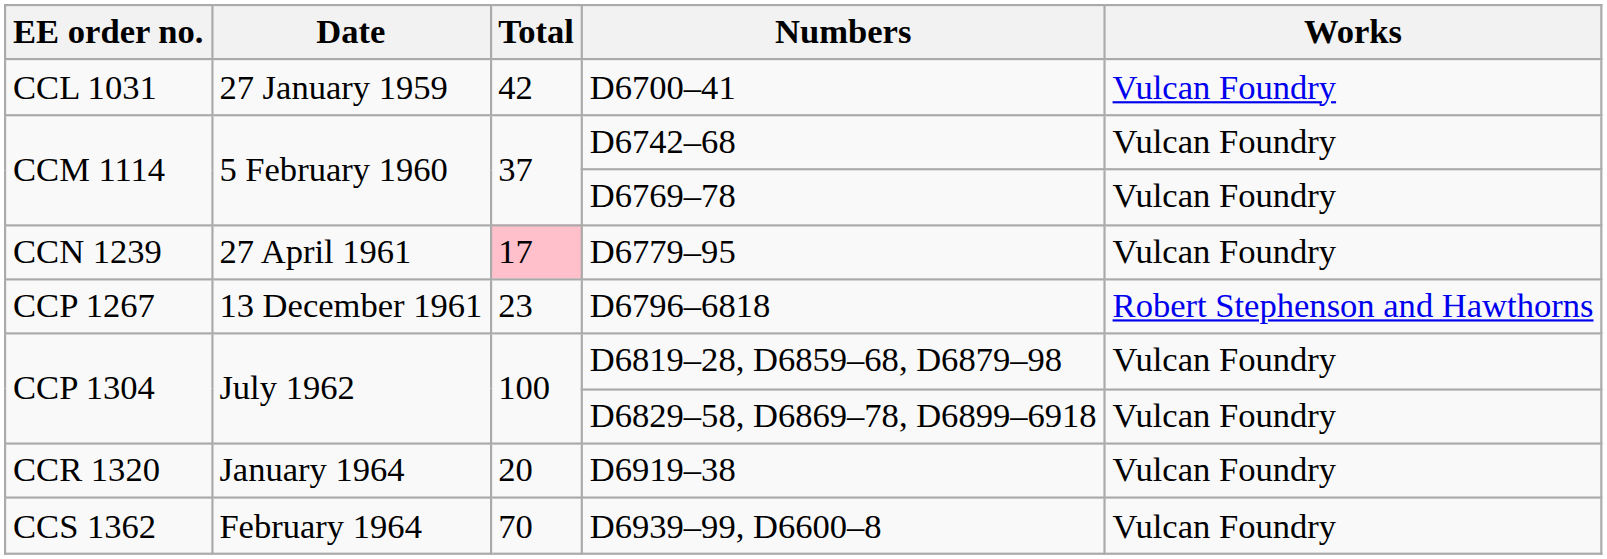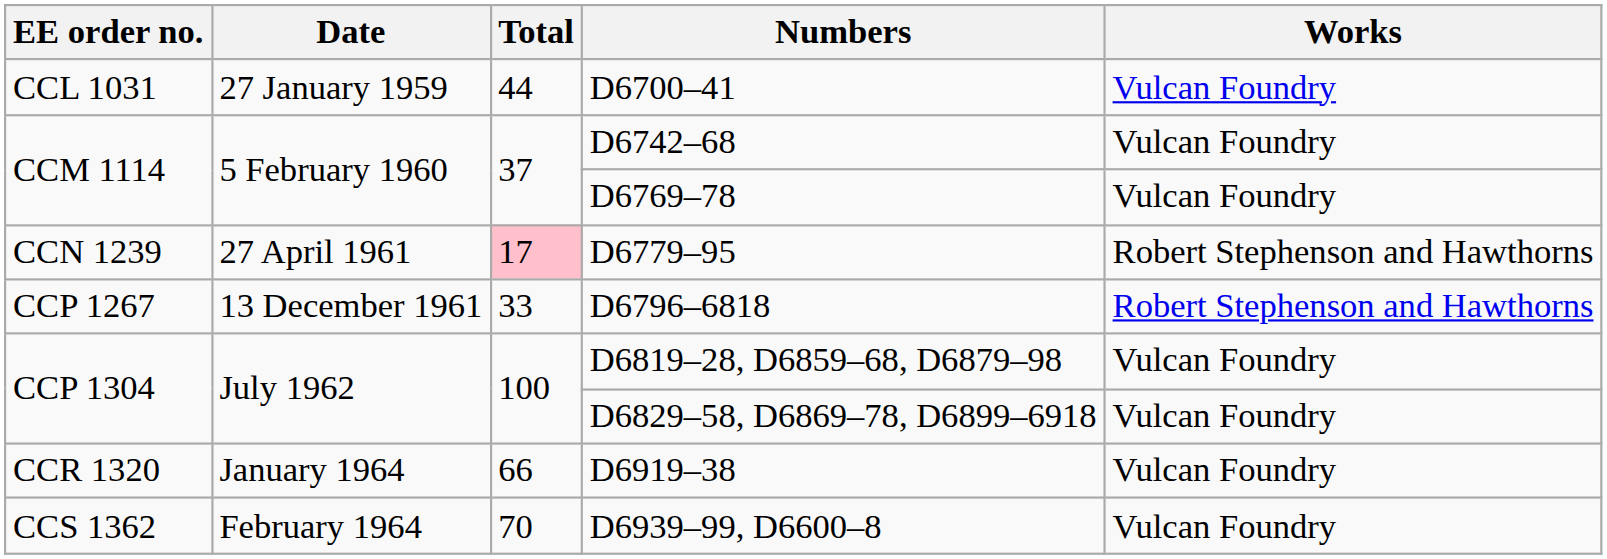 <table class=wikitable style="clear:left;">
 <tr>
 <th>EE order no.</th>
 <th>Date</th>
 <th>Total</th>
 <th>Numbers</th>
 <th>Works</th>
 </tr>
 <tr>
 <td>CCL 1031</td>
 <td>27 January 1959</td>
-<td>42</td>
+<td>44</td>
 <td>D6700–41</td>
 <td><a href='#'>Vulcan Foundry</a></td>
 </tr>
 <tr>
 <td rowspan=2>CCM 1114</td>
 <td rowspan=2>5 February 1960</td>
 <td rowspan=2>37</td>
 <td>D6742–68</td>
 <td>Vulcan Foundry</td>
 </tr>
 <tr>
 <td>D6769–78</td>
 <td>Vulcan Foundry</td>
 </tr>
 <tr>
 <td>CCN 1239</td>
 <td>27 April 1961</td>
 <td style="background: pink;">17</td>
 <td>D6779–95</td>
-<td>Vulcan Foundry</td>
+<td>Robert Stephenson and Hawthorns</td>
 </tr>
 <tr>
 <td>CCP 1267</td>
 <td>13 December 1961</td>
-<td>23</td>
+<td>33</td>
 <td>D6796–6818</td>
 <td><a href='#'>Robert Stephenson and Hawthorns</a></td>
 </tr>
 <tr>
 <td rowspan=2>CCP 1304</td>
 <td rowspan=2>July 1962</td>
 <td rowspan=2>100</td>
 <td>D6819–28, D6859–68, D6879–98</td>
 <td>Vulcan Foundry</td>
 </tr>
 <tr>
 <td>D6829–58, D6869–78, D6899–6918</td>
 <td>Vulcan Foundry</td>
 </tr>
 <tr>
 <td>CCR 1320</td>
 <td>January 1964</td>
-<td>20</td>
+<td>66</td>
 <td>D6919–38</td>
 <td>Vulcan Foundry</td>
 </tr>
 <tr>
 <td>CCS 1362</td>
 <td>February 1964</td>
 <td>70</td>
 <td>D6939–99, D6600–8</td>
 <td>Vulcan Foundry</td>
 </tr>
 </table>
